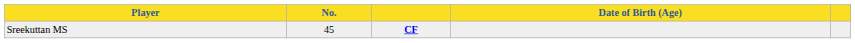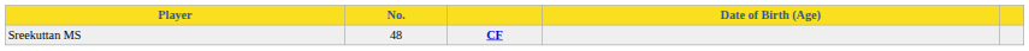 <table class="wikitable sortable" style="text-align:center; font-size:95%; width:100%;">
 <tr>
 <th style="background:#FADF20; color:#2A5AA1; text-align:center;">Player</th>
 <th style="background:#FADF20; color:#2A5AA1; text-align:center;">No.</th>
 <th style="background:#FADF20; color:#2A5AA1; text-align:center;"></th>
 <th style="background:#FADF20; color:#2A5AA1; text-align:center;">Date of Birth (Age)</th>
 <th style="background:#FADF20; color:#2A5AA1; text-align:center;"></th>
 </tr>
 <tr bgcolor="#EFEFEF">
 <td style="text-align:left;"> Sreekuttan MS</td>
-<td>45</td>
+<td>48</td>
 <td><strong><a href='#'>CF</a></strong></td>
 <td></td>
 <td></td>
 </tr>
 </table>
